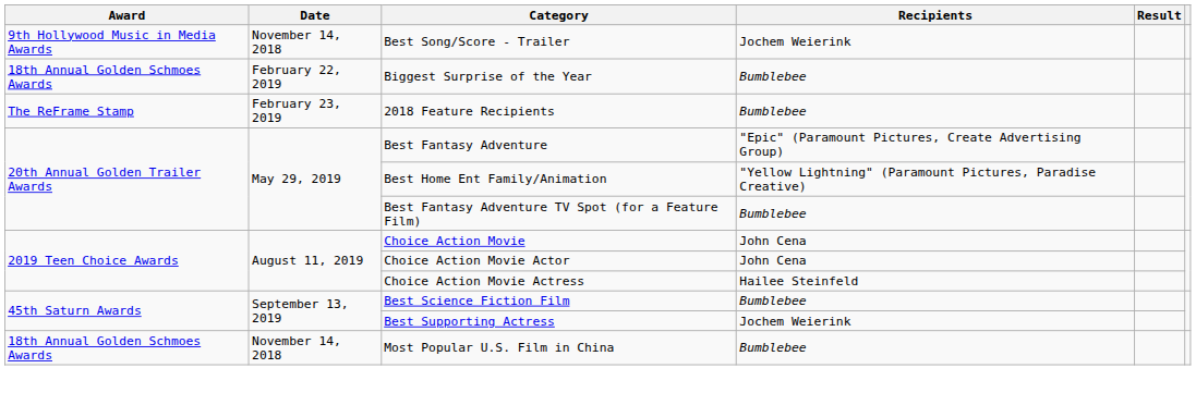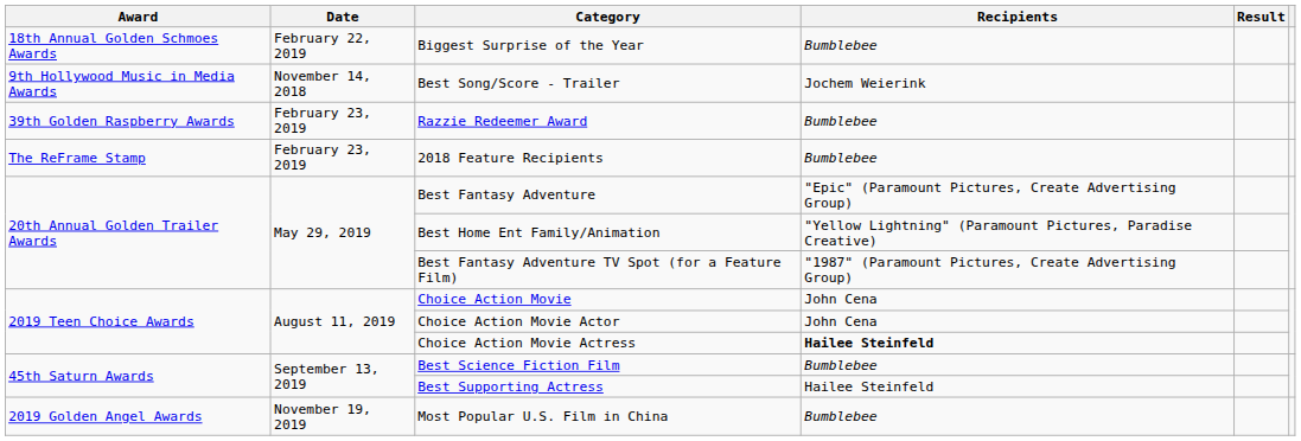 <table class="wikitable sortable plainrowheaders">
 <tr>
 <th>Award</th>
 <th>Date</th>
 <th>Category</th>
 <th>Recipients</th>
 <th>Result</th>
 <th></th>
 </tr>
 <tr>
+<td><a href='#'>18th Annual Golden Schmoes Awards</a></td>
+<td>February 22, 2019</td>
+<td>Biggest Surprise of the Year</td>
+<td><em>Bumblebee</em></td>
+<td></td>
+<td style="text-align:center;"></td>
+</tr>
+<tr>
 <td><a href='#'>9th Hollywood Music in Media Awards</a></td>
 <td>November 14, 2018</td>
 <td>Best Song/Score - Trailer</td>
 <td>Jochem Weierink</td>
 <td></td>
 <td style="text-align:center;"></td>
 </tr>
 <tr>
-<td><a href='#'>18th Annual Golden Schmoes Awards</a></td>
-<td>February 22, 2019</td>
-<td>Biggest Surprise of the Year</td>
+<td><a href='#'>39th Golden Raspberry Awards</a></td>
+<td>February 23, 2019</td>
+<td><a href='#'>Razzie Redeemer Award</a></td>
 <td><em>Bumblebee</em></td>
 <td></td>
 <td style="text-align:center;"></td>
 </tr>
 <tr>
 <td><a href='#'>The ReFrame Stamp</a></td>
 <td>February 23, 2019</td>
 <td>2018 Feature Recipients</td>
 <td><em>Bumblebee</em></td>
 <td></td>
 <td style="text-align:center;"></td>
 </tr>
 <tr>
 <td rowspan="3"><a href='#'>20th Annual Golden Trailer Awards</a></td>
 <td rowspan="3">May 29, 2019</td>
 <td>Best Fantasy Adventure</td>
 <td>"Epic" (Paramount Pictures, Create Advertising Group)</td>
 <td></td>
 <td rowspan="3" style="text-align:center;"></td>
 </tr>
 <tr>
 <td>Best Home Ent Family/Animation</td>
 <td>"Yellow Lightning" (Paramount Pictures, Paradise Creative)</td>
 <td></td>
 </tr>
 <tr>
 <td>Best Fantasy Adventure TV Spot (for a Feature Film)</td>
-<td><em>Bumblebee</em></td>
+<td>"1987" (Paramount Pictures, Create Advertising Group)</td>
 <td></td>
 </tr>
 <tr>
 <td rowspan="3"><a href='#'>2019 Teen Choice Awards</a></td>
 <td rowspan="3">August 11, 2019</td>
 <td><a href='#'>Choice Action Movie</a></td>
 <td>John Cena</td>
 <td></td>
 <td rowspan="3" style="text-align:center;"></td>
 </tr>
 <tr>
 <td>Choice Action Movie Actor</td>
 <td>John Cena</td>
 <td></td>
 </tr>
 <tr>
 <td>Choice Action Movie Actress</td>
-<td>Hailee Steinfeld</td>
+<td><strong>Hailee Steinfeld</strong></td>
 <td></td>
 </tr>
 <tr>
 <td rowspan="2"><a href='#'>45th Saturn Awards</a></td>
 <td rowspan="2">September 13, 2019</td>
 <td><a href='#'>Best Science Fiction Film</a></td>
 <td><em>Bumblebee</em></td>
 <td></td>
 <td rowspan="2" style="text-align:center;"></td>
 </tr>
 <tr>
 <td><a href='#'>Best Supporting Actress</a></td>
-<td>Jochem Weierink</td>
+<td>Hailee Steinfeld</td>
 <td></td>
 </tr>
 <tr>
-<td><a href='#'>18th Annual Golden Schmoes Awards</a></td>
-<td>November 14, 2018</td>
+<td><a href='#'>2019 Golden Angel Awards</a></td>
+<td>November 19, 2019</td>
 <td>Most Popular U.S. Film in China</td>
 <td><em>Bumblebee</em></td>
 <td></td>
 <td style="text-align:center;"></td>
 </tr>
 </table>
